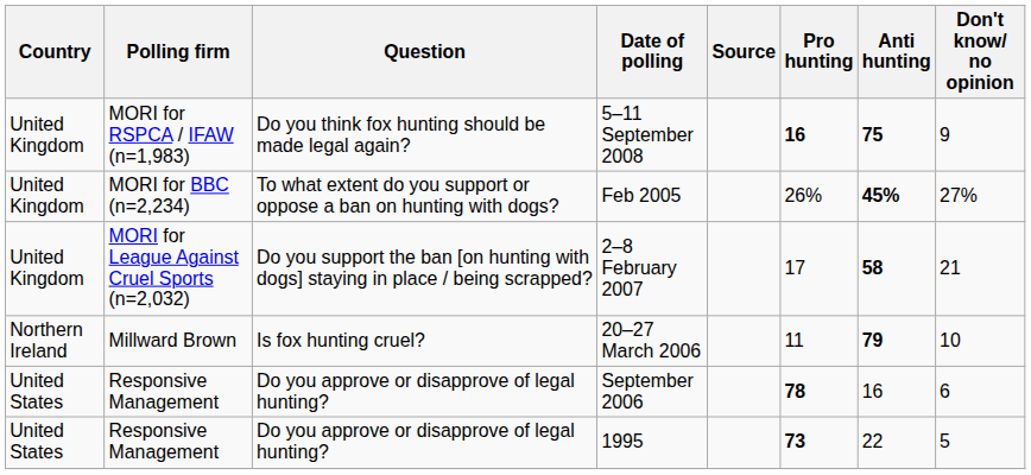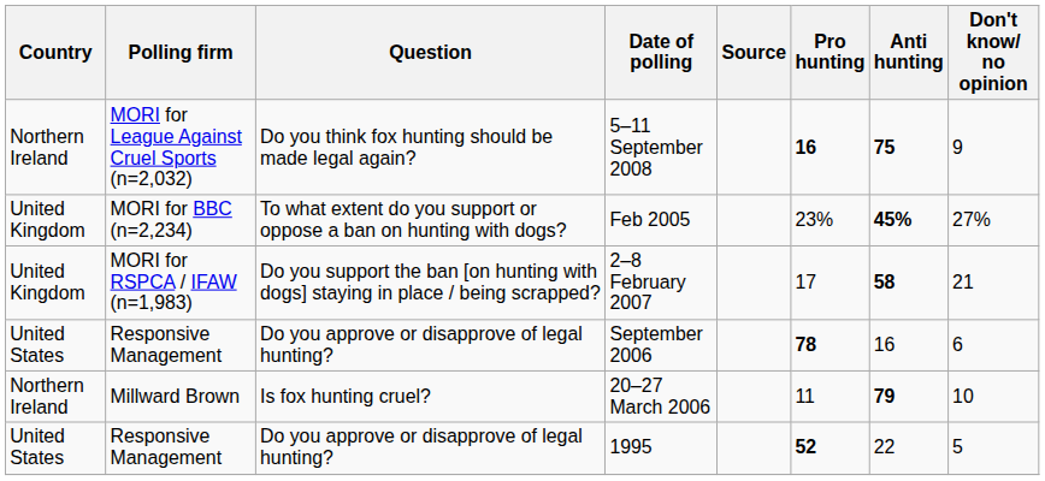 <table class="wikitable">
 <tr>
 <th width=10%>Country</th>
 <th width=15%>Polling firm</th>
 <th width=38%>Question</th>
 <th width=11%>Date of polling</th>
 <th width=5%>Source</th>
 <th width=6%>Pro hunting</th>
 <th width=6%>Anti hunting</th>
 <th width=9%>Don't know/ no opinion</th>
 </tr>
 <tr>
-<td>United Kingdom</td>
-<td>MORI for <a href='#'>RSPCA</a> / <a href='#'>IFAW</a> (n=1,983)</td>
+<td>Northern Ireland</td>
+<td><a href='#'>MORI</a> for <a href='#'>League Against Cruel Sports</a> (n=2,032)</td>
 <td>Do you think fox hunting should be made legal again?</td>
 <td>5–11 September 2008</td>
 <td></td>
 <td><strong>16</strong></td>
 <td><strong>75</strong></td>
 <td>9</td>
 </tr>
 <tr>
 <td>United Kingdom</td>
 <td>MORI for <a href='#'>BBC</a> (n=2,234)</td>
 <td>To what extent do you support or oppose a ban on hunting with dogs?</td>
 <td>Feb 2005</td>
 <td></td>
-<td>26%</td>
+<td>23%</td>
 <td><strong>45%</strong></td>
 <td>27%</td>
 </tr>
 <tr>
 <td>United Kingdom</td>
-<td><a href='#'>MORI</a> for <a href='#'>League Against Cruel Sports</a> (n=2,032)</td>
+<td>MORI for <a href='#'>RSPCA</a> / <a href='#'>IFAW</a> (n=1,983)</td>
 <td>Do you support the ban [on hunting with dogs] staying in place / being scrapped?</td>
 <td>2–8 February 2007</td>
 <td></td>
 <td>17</td>
 <td><strong>58</strong></td>
 <td>21</td>
+</tr>
+<tr>
+<td>United States</td>
+<td>Responsive Management</td>
+<td>Do you approve or disapprove of legal hunting?</td>
+<td>September 2006</td>
+<td></td>
+<td><strong>78</strong></td>
+<td>16</td>
+<td>6</td>
 </tr>
 <tr>
 <td>Northern Ireland</td>
 <td>Millward Brown</td>
 <td>Is fox hunting cruel?</td>
 <td>20–27 March 2006</td>
 <td></td>
 <td>11</td>
 <td><strong>79</strong></td>
 <td>10</td>
 </tr>
 <tr>
 <td>United States</td>
 <td>Responsive Management</td>
 <td>Do you approve or disapprove of legal hunting?</td>
-<td>September 2006</td>
-<td></td>
-<td><strong>78</strong></td>
-<td>16</td>
-<td>6</td>
-</tr>
-<tr>
-<td>United States</td>
-<td>Responsive Management</td>
-<td>Do you approve or disapprove of legal hunting?</td>
 <td>1995</td>
 <td></td>
-<td><strong>73</strong></td>
+<td><strong>52</strong></td>
 <td>22</td>
 <td>5</td>
 </tr>
 <tr>
 </tr>
 </table>
